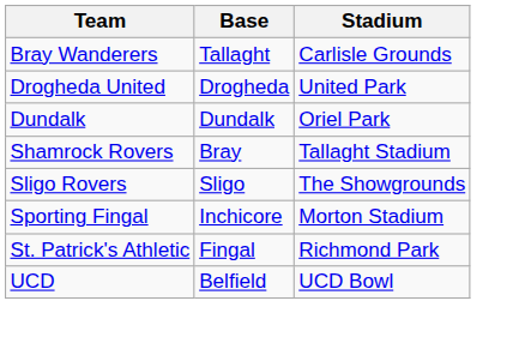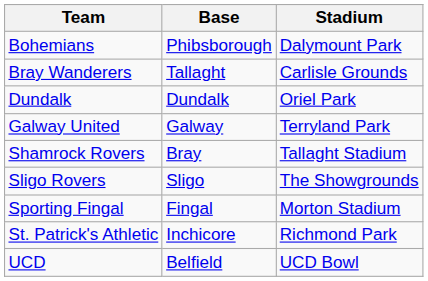 <table class="wikitable sortable">
 <tr>
 <th>Team</th>
 <th>Base</th>
 <th>Stadium</th>
 </tr>
 <tr>
+<td><a href='#'>Bohemians</a></td>
+<td><a href='#'>Phibsborough</a></td>
+<td><a href='#'>Dalymount Park</a></td>
+</tr>
+<tr>
 <td><a href='#'>Bray Wanderers</a></td>
 <td><a href='#'>Tallaght</a></td>
 <td><a href='#'>Carlisle Grounds</a></td>
 </tr>
 <tr>
-<td><a href='#'>Drogheda United</a></td>
-<td><a href='#'>Drogheda</a></td>
-<td><a href='#'>United Park</a></td>
-</tr>
-<tr>
 <td><a href='#'>Dundalk</a></td>
 <td><a href='#'>Dundalk</a></td>
 <td><a href='#'>Oriel Park</a></td>
+</tr>
+<tr>
+<td><a href='#'>Galway United</a></td>
+<td><a href='#'>Galway</a></td>
+<td><a href='#'>Terryland Park</a></td>
 </tr>
 <tr>
 <td><a href='#'>Shamrock Rovers</a></td>
 <td><a href='#'>Bray</a></td>
 <td><a href='#'>Tallaght Stadium</a></td>
 </tr>
 <tr>
 <td><a href='#'>Sligo Rovers</a></td>
 <td><a href='#'>Sligo</a></td>
 <td><a href='#'>The Showgrounds</a></td>
 </tr>
 <tr>
 <td><a href='#'>Sporting Fingal</a></td>
-<td><a href='#'>Inchicore</a></td>
+<td><a href='#'>Fingal</a></td>
 <td><a href='#'>Morton Stadium</a></td>
 </tr>
 <tr>
 <td><a href='#'>St. Patrick's Athletic</a></td>
-<td><a href='#'>Fingal</a></td>
+<td><a href='#'>Inchicore</a></td>
 <td><a href='#'>Richmond Park</a></td>
 </tr>
 <tr>
 <td><a href='#'>UCD</a></td>
 <td><a href='#'>Belfield</a></td>
 <td><a href='#'>UCD Bowl</a></td>
 </tr>
 </table>
